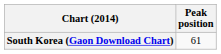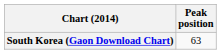 <table class="wikitable unsortable plainrowheaders" style="text-align:center">
 <tr>
 <th>Chart (2014)</th>
 <th>Peak<br>position</th>
 </tr>
 <tr>
 <th scope="row">South Korea (<a href='#'>Gaon Download Chart</a>)</th>
-<td style="text-align:center;">61</td>
+<td style="text-align:center;">63</td>
 </tr>
 </table>
